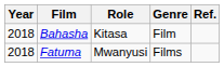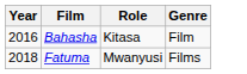 <table class="wikitable">
 <tr>
 <th>Year</th>
 <th>Film</th>
 <th>Role</th>
 <th>Genre</th>
-<th>Ref.</th>
 </tr>
 <tr>
-<td>2018</td>
+<td>2016</td>
 <td><em><a href='#'>Bahasha</a></em></td>
 <td>Kitasa</td>
 <td>Film</td>
-<td></td>
 </tr>
 <tr>
 <td>2018</td>
 <td><em><a href='#'>Fatuma</a></em></td>
 <td>Mwanyusi</td>
 <td>Films</td>
-<td></td>
 </tr>
 </table>
